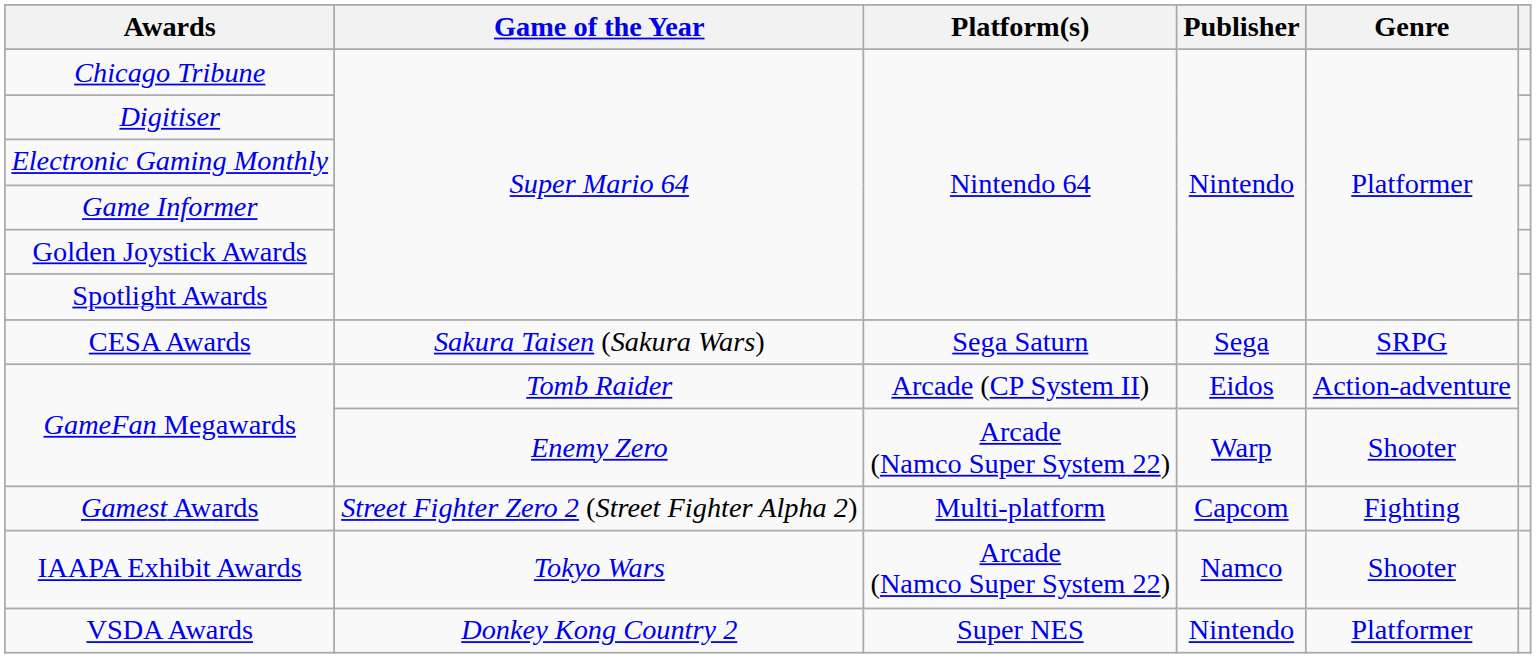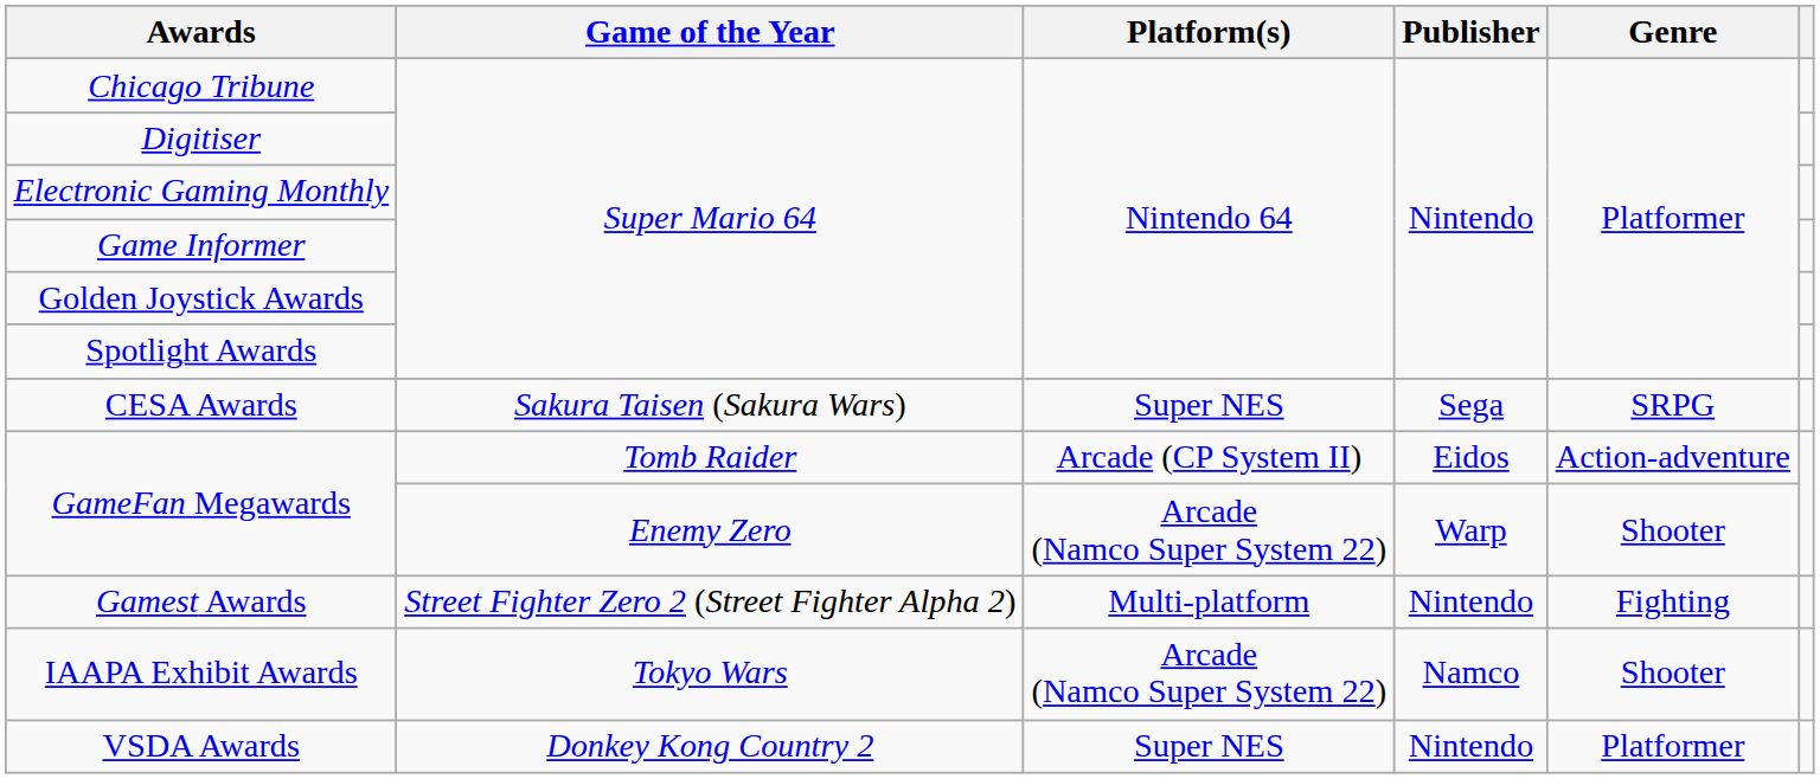 <table class="wikitable sortable" style="text-align:center;">
 <tr>
 <th>Awards</th>
 <th><a href='#'>Game of the Year</a></th>
 <th>Platform(s)</th>
 <th>Publisher</th>
 <th>Genre</th>
 <th class="unsortable"></th>
 </tr>
 <tr>
 <td><em><a href='#'>Chicago Tribune</a></em></td>
 <td rowspan="6"><em><a href='#'>Super Mario 64</a></em></td>
 <td rowspan="6"><a href='#'>Nintendo 64</a></td>
 <td rowspan="6"><a href='#'>Nintendo</a></td>
 <td rowspan="6"><a href='#'>Platformer</a></td>
 <td></td>
 </tr>
 <tr>
 <td><em><a href='#'>Digitiser</a></em></td>
 <td></td>
 </tr>
 <tr>
 <td><em><a href='#'>Electronic Gaming Monthly</a></em></td>
 <td></td>
 </tr>
 <tr>
 <td><em><a href='#'>Game Informer</a></em></td>
 <td></td>
 </tr>
 <tr>
 <td><a href='#'>Golden Joystick Awards</a></td>
 <td></td>
 </tr>
 <tr>
 <td><a href='#'>Spotlight Awards</a></td>
 <td></td>
 </tr>
 <tr>
 <td><a href='#'>CESA Awards</a></td>
 <td><em><a href='#'>Sakura Taisen</a></em> (<em>Sakura Wars</em>)</td>
-<td><a href='#'>Sega Saturn</a></td>
+<td><a href='#'>Super NES</a></td>
 <td><a href='#'>Sega</a></td>
 <td><a href='#'>SRPG</a></td>
 <td></td>
 </tr>
 <tr>
 <td rowspan="2"><a href='#'><em>GameFan</em> Megawards</a></td>
 <td><em><a href='#'>Tomb Raider</a></em></td>
 <td><a href='#'>Arcade</a> (<a href='#'>CP System II</a>)</td>
 <td><a href='#'>Eidos</a></td>
 <td><a href='#'>Action-adventure</a></td>
 <td rowspan="2"></td>
 </tr>
 <tr>
 <td><em><a href='#'>Enemy Zero</a></em></td>
 <td><a href='#'>Arcade</a> <br> (<a href='#'>Namco Super System 22</a>)</td>
 <td><a href='#'>Warp</a></td>
 <td><a href='#'>Shooter</a></td>
 </tr>
 <tr>
 <td><a href='#'><em>Gamest</em> Awards</a></td>
 <td><em><a href='#'>Street Fighter Zero 2</a></em> (<em>Street Fighter Alpha 2</em>)</td>
 <td><a href='#'>Multi-platform</a></td>
-<td><a href='#'>Capcom</a></td>
+<td><a href='#'>Nintendo</a></td>
 <td><a href='#'>Fighting</a></td>
 <td></td>
 </tr>
 <tr>
 <td><a href='#'>IAAPA Exhibit Awards</a></td>
 <td><em><a href='#'>Tokyo Wars</a></em></td>
 <td><a href='#'>Arcade</a> <br> (<a href='#'>Namco Super System 22</a>)</td>
 <td><a href='#'>Namco</a></td>
 <td><a href='#'>Shooter</a></td>
 <td></td>
 </tr>
 <tr>
 <td><a href='#'>VSDA Awards</a></td>
 <td><em><a href='#'>Donkey Kong Country 2</a></em></td>
 <td><a href='#'>Super NES</a></td>
 <td><a href='#'>Nintendo</a></td>
 <td><a href='#'>Platformer</a></td>
 <td></td>
 </tr>
 </table>
